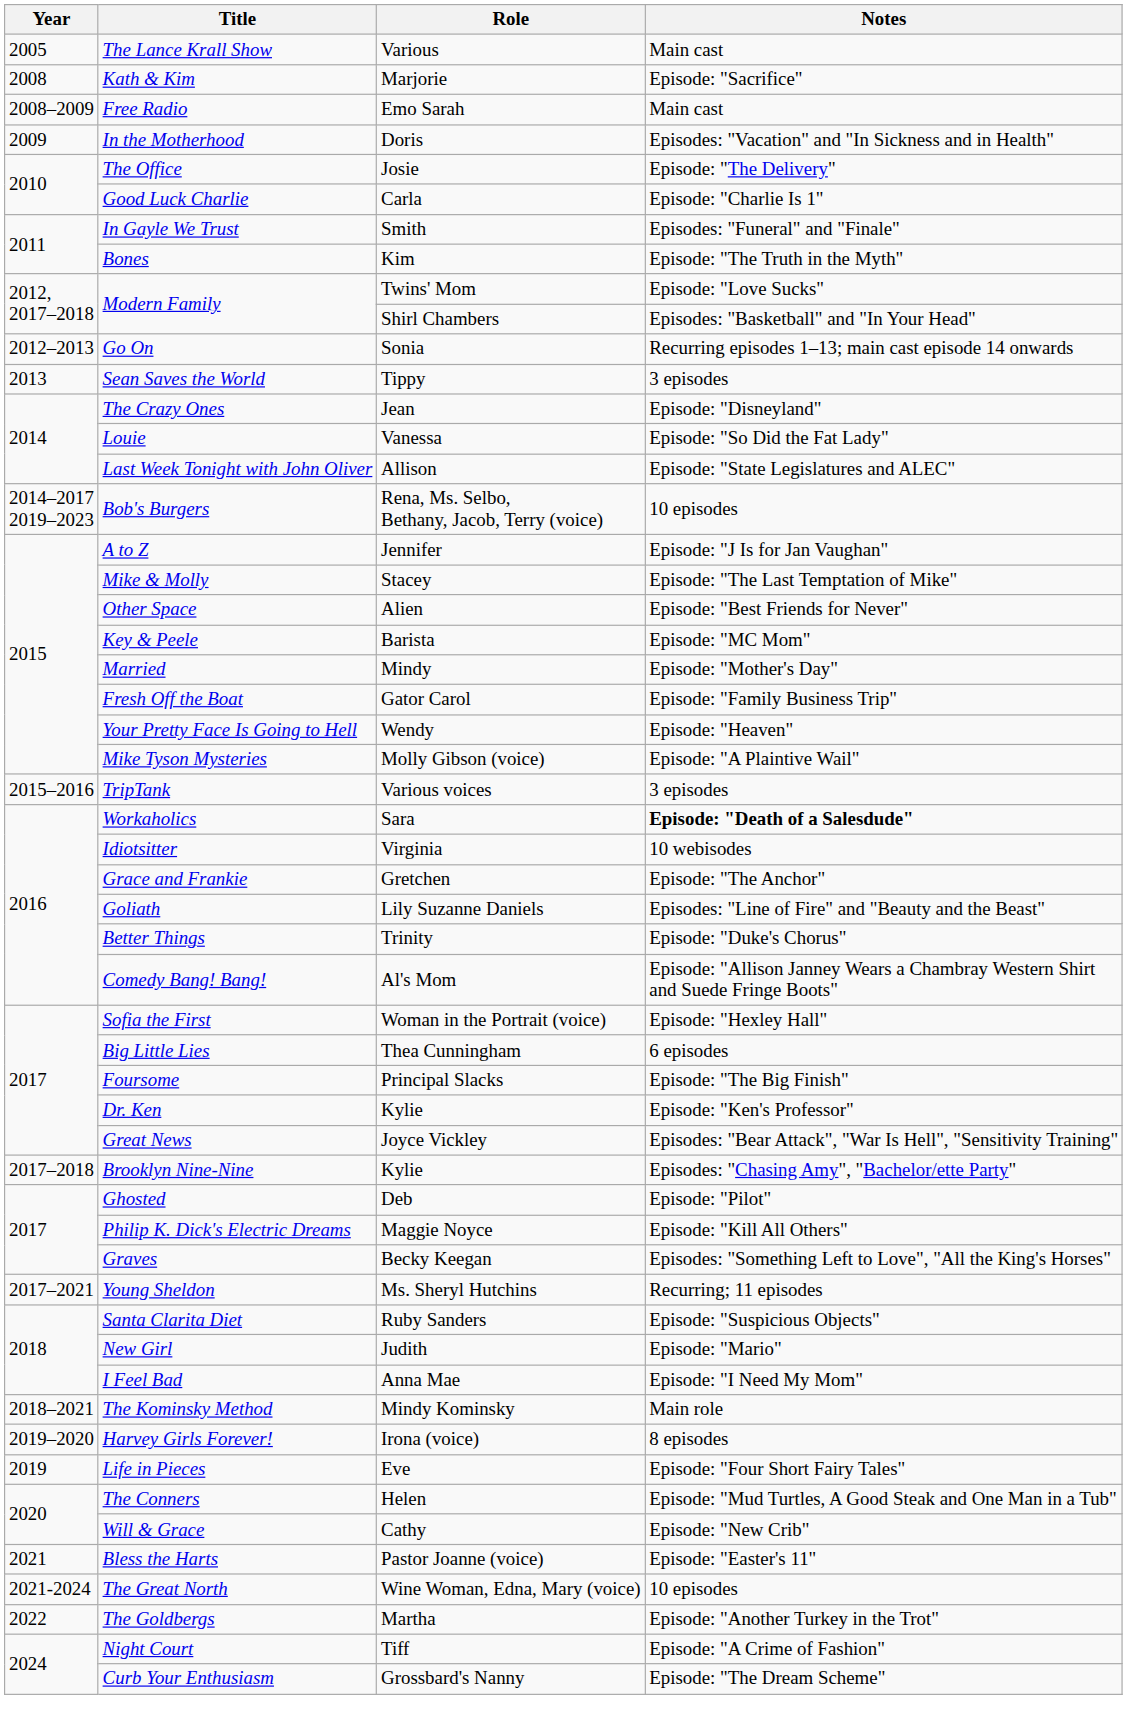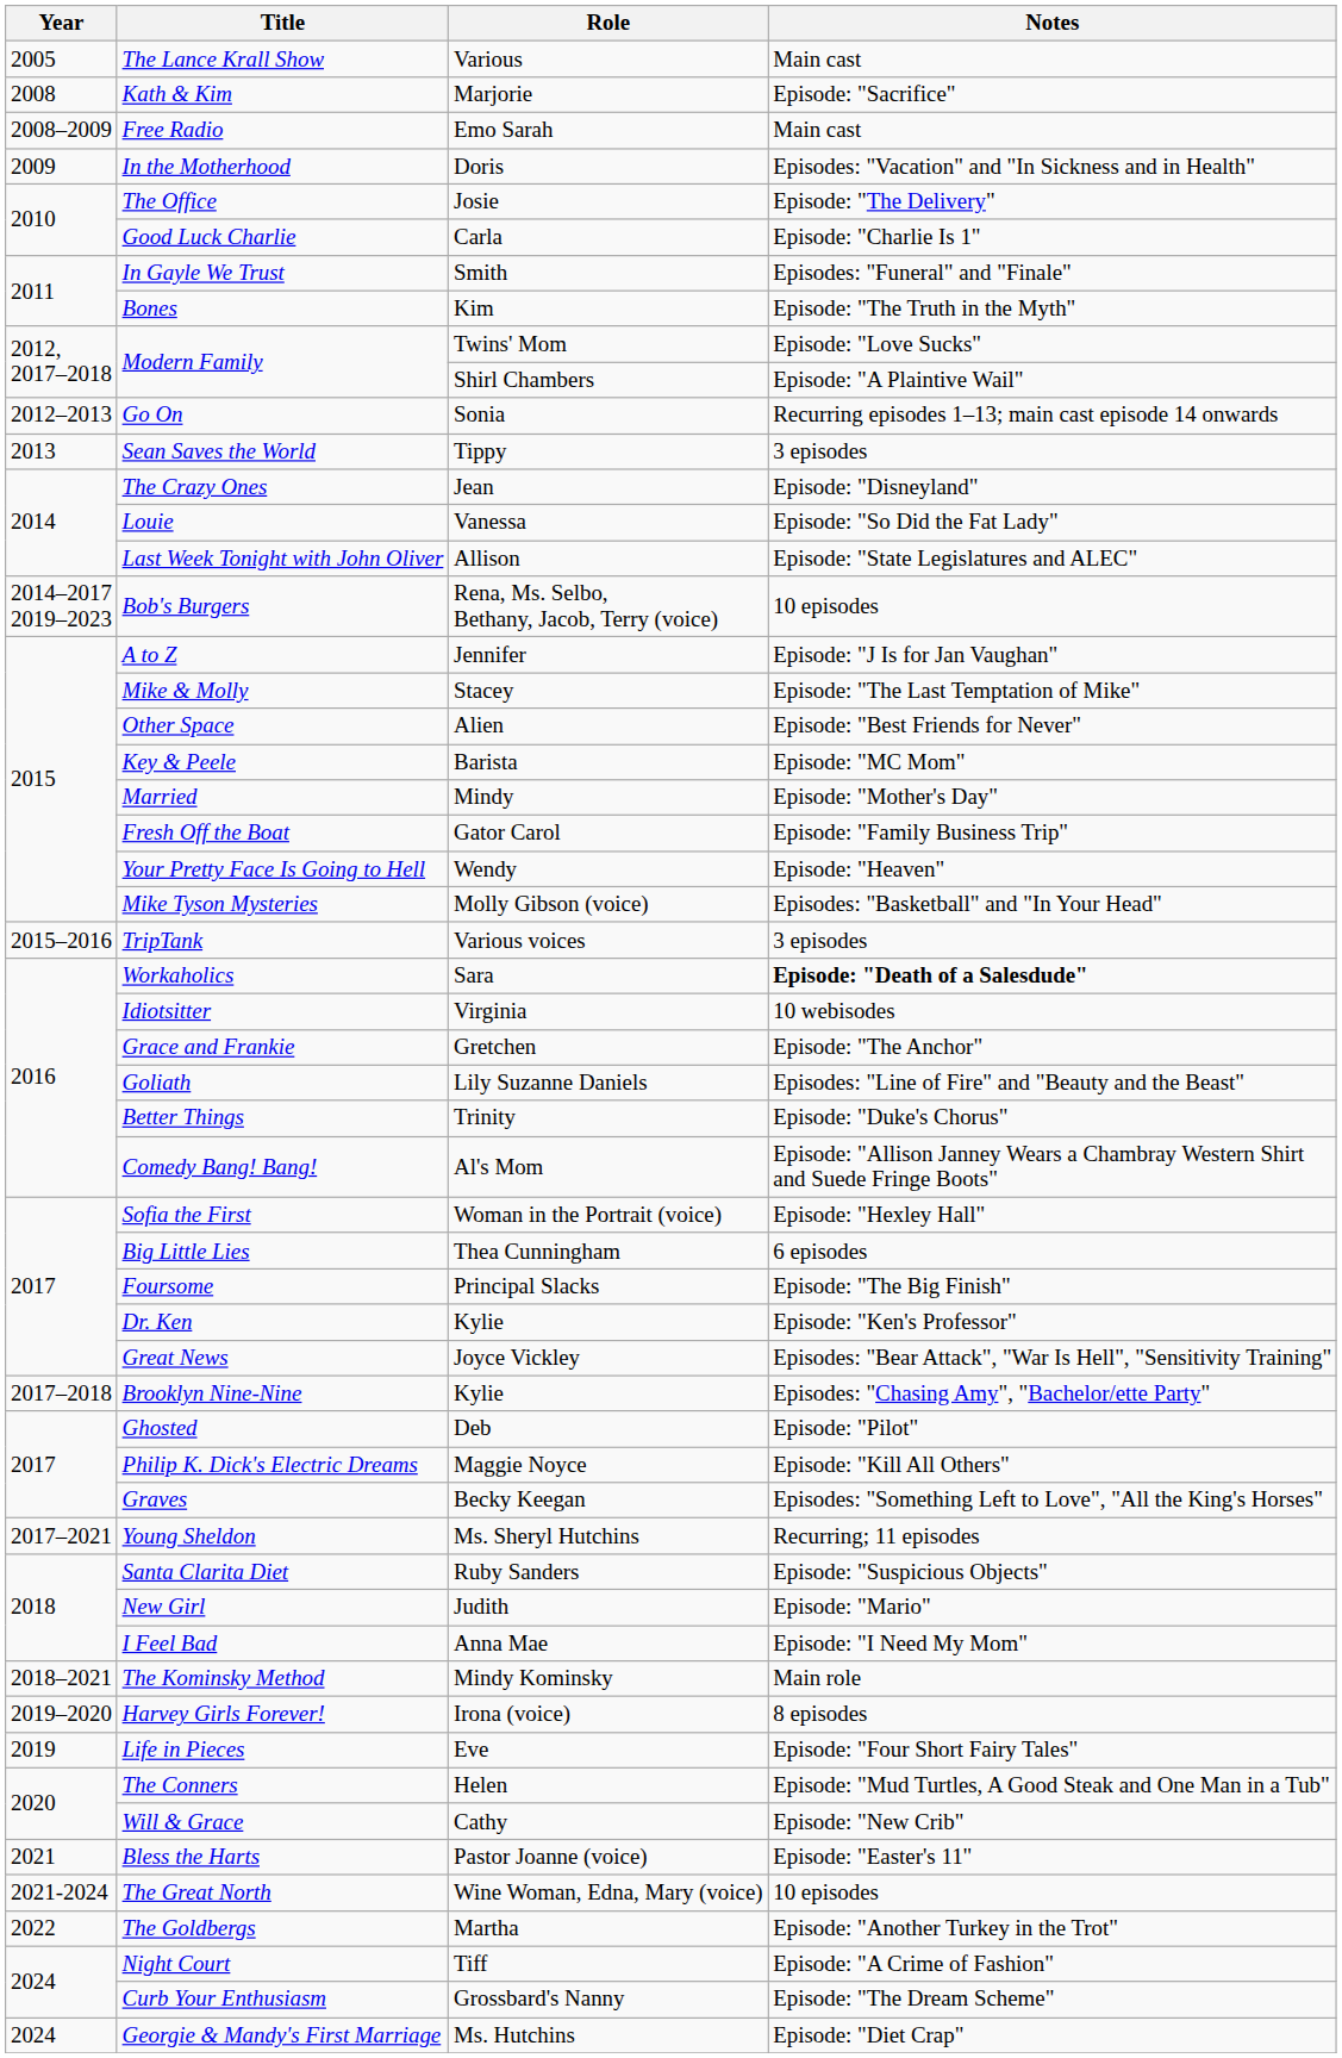 <table class="wikitable">
 <tr>
 <th>Year</th>
 <th>Title</th>
 <th>Role</th>
 <th>Notes</th>
 </tr>
 <tr>
 <td>2005</td>
 <td><em><a href='#'>The Lance Krall Show</a></em></td>
 <td>Various</td>
 <td>Main cast</td>
 </tr>
 <tr>
 <td>2008</td>
 <td><em><a href='#'>Kath & Kim</a></em></td>
 <td>Marjorie</td>
 <td>Episode: "Sacrifice"</td>
 </tr>
 <tr>
 <td>2008–2009</td>
 <td><em><a href='#'>Free Radio</a></em></td>
 <td>Emo Sarah</td>
 <td>Main cast</td>
 </tr>
 <tr>
 <td>2009</td>
 <td><em><a href='#'>In the Motherhood</a></em></td>
 <td>Doris</td>
 <td>Episodes: "Vacation" and "In Sickness and in Health"</td>
 </tr>
 <tr>
 <td rowspan="2">2010</td>
 <td><em><a href='#'>The Office</a></em></td>
 <td>Josie</td>
 <td>Episode: "<a href='#'>The Delivery</a>"</td>
 </tr>
 <tr>
 <td><em><a href='#'>Good Luck Charlie</a></em></td>
 <td>Carla</td>
 <td>Episode: "Charlie Is 1"</td>
 </tr>
 <tr>
 <td rowspan="2">2011</td>
 <td><em><a href='#'>In Gayle We Trust</a></em></td>
 <td>Smith</td>
 <td>Episodes: "Funeral" and "Finale"</td>
 </tr>
 <tr>
 <td><em><a href='#'>Bones</a></em></td>
 <td>Kim</td>
 <td>Episode: "The Truth in the Myth"</td>
 </tr>
 <tr>
 <td rowspan="2">2012,<br>2017–2018</td>
 <td rowspan="2"><em><a href='#'>Modern Family</a></em></td>
 <td>Twins' Mom</td>
 <td>Episode: "Love Sucks"</td>
 </tr>
 <tr>
 <td>Shirl Chambers</td>
-<td>Episodes: "Basketball" and "In Your Head"</td>
+<td>Episode: "A Plaintive Wail"</td>
 </tr>
 <tr>
 <td>2012–2013</td>
 <td><em><a href='#'>Go On</a></em></td>
 <td>Sonia</td>
 <td>Recurring episodes 1–13; main cast episode 14 onwards</td>
 </tr>
 <tr>
 <td>2013</td>
 <td><em><a href='#'>Sean Saves the World</a></em></td>
 <td>Tippy</td>
 <td>3 episodes</td>
 </tr>
 <tr>
 <td rowspan="3">2014</td>
 <td><em><a href='#'>The Crazy Ones</a></em></td>
 <td>Jean</td>
 <td>Episode: "Disneyland"</td>
 </tr>
 <tr>
 <td><em><a href='#'>Louie</a></em></td>
 <td>Vanessa</td>
 <td>Episode: "So Did the Fat Lady"</td>
 </tr>
 <tr>
 <td><em><a href='#'>Last Week Tonight with John Oliver</a></em></td>
 <td>Allison</td>
 <td>Episode: "State Legislatures and ALEC"</td>
 </tr>
 <tr>
 <td>2014–2017<br>2019–2023</td>
 <td><em><a href='#'>Bob's Burgers</a></em></td>
 <td>Rena, Ms. Selbo,<br>Bethany, Jacob, Terry (voice)</td>
 <td>10 episodes</td>
 </tr>
 <tr>
 <td rowspan="8">2015</td>
 <td><em><a href='#'>A to Z</a></em></td>
 <td>Jennifer</td>
 <td>Episode: "J Is for Jan Vaughan"</td>
 </tr>
 <tr>
 <td><em><a href='#'>Mike & Molly</a></em></td>
 <td>Stacey</td>
 <td>Episode: "The Last Temptation of Mike"</td>
 </tr>
 <tr>
 <td><em><a href='#'>Other Space</a></em></td>
 <td>Alien</td>
 <td>Episode: "Best Friends for Never"</td>
 </tr>
 <tr>
 <td><em><a href='#'>Key & Peele</a></em></td>
 <td>Barista</td>
 <td>Episode: "MC Mom"</td>
 </tr>
 <tr>
 <td><em><a href='#'>Married</a></em></td>
 <td>Mindy</td>
 <td>Episode: "Mother's Day"</td>
 </tr>
 <tr>
 <td><em><a href='#'>Fresh Off the Boat</a></em></td>
 <td>Gator Carol</td>
 <td>Episode: "Family Business Trip"</td>
 </tr>
 <tr>
 <td><em><a href='#'>Your Pretty Face Is Going to Hell</a></em></td>
 <td>Wendy</td>
 <td>Episode: "Heaven"</td>
 </tr>
 <tr>
 <td><em><a href='#'>Mike Tyson Mysteries</a></em></td>
 <td>Molly Gibson (voice)</td>
-<td>Episode: "A Plaintive Wail"</td>
+<td>Episodes: "Basketball" and "In Your Head"</td>
 </tr>
 <tr>
 <td>2015–2016</td>
 <td><em><a href='#'>TripTank</a></em></td>
 <td>Various voices</td>
 <td>3 episodes</td>
 </tr>
 <tr>
 <td rowspan="6">2016</td>
 <td><em><a href='#'>Workaholics</a></em></td>
 <td>Sara</td>
 <td><strong>Episode: "Death of a Salesdude"</strong></td>
 </tr>
 <tr>
 <td><em><a href='#'>Idiotsitter</a></em></td>
 <td>Virginia</td>
 <td>10 webisodes</td>
 </tr>
 <tr>
 <td><em><a href='#'>Grace and Frankie</a></em></td>
 <td>Gretchen</td>
 <td>Episode: "The Anchor"</td>
 </tr>
 <tr>
 <td><em><a href='#'>Goliath</a></em></td>
 <td>Lily Suzanne Daniels</td>
 <td>Episodes: "Line of Fire" and "Beauty and the Beast"</td>
 </tr>
 <tr>
 <td><em><a href='#'>Better Things</a></em></td>
 <td>Trinity</td>
 <td>Episode: "Duke's Chorus"</td>
 </tr>
 <tr>
 <td><em><a href='#'>Comedy Bang! Bang!</a></em></td>
 <td>Al's Mom</td>
 <td>Episode: "Allison Janney Wears a Chambray Western Shirt<br> and Suede Fringe Boots"</td>
 </tr>
 <tr>
 <td rowspan="5">2017</td>
 <td><em><a href='#'>Sofia the First</a></em></td>
 <td>Woman in the Portrait (voice)</td>
 <td>Episode: "Hexley Hall"</td>
 </tr>
 <tr>
 <td><em><a href='#'>Big Little Lies</a></em></td>
 <td>Thea Cunningham</td>
 <td>6 episodes</td>
 </tr>
 <tr>
 <td><em><a href='#'>Foursome</a></em></td>
 <td>Principal Slacks</td>
 <td>Episode: "The Big Finish"</td>
 </tr>
 <tr>
 <td><em><a href='#'>Dr. Ken</a></em></td>
 <td>Kylie</td>
 <td>Episode: "Ken's Professor"</td>
 </tr>
 <tr>
 <td><em><a href='#'>Great News</a></em></td>
 <td>Joyce Vickley</td>
 <td>Episodes: "Bear Attack", "War Is Hell", "Sensitivity Training"</td>
 </tr>
 <tr>
 <td>2017–2018</td>
 <td><em><a href='#'>Brooklyn Nine-Nine</a></em></td>
 <td>Kylie</td>
 <td>Episodes: "<a href='#'>Chasing Amy</a>", "<a href='#'>Bachelor/ette Party</a>"</td>
 </tr>
 <tr>
 <td rowspan="3">2017</td>
 <td><em><a href='#'>Ghosted</a></em></td>
 <td>Deb</td>
 <td>Episode: "Pilot"</td>
 </tr>
 <tr>
 <td><em><a href='#'>Philip K. Dick's Electric Dreams</a></em></td>
 <td>Maggie Noyce</td>
 <td>Episode: "Kill All Others"</td>
 </tr>
 <tr>
 <td><em><a href='#'>Graves</a></em></td>
 <td>Becky Keegan</td>
 <td>Episodes: "Something Left to Love", "All the King's Horses"</td>
 </tr>
 <tr>
 <td>2017–2021</td>
 <td><em><a href='#'>Young Sheldon</a></em></td>
 <td>Ms. Sheryl Hutchins</td>
 <td>Recurring; 11 episodes</td>
 </tr>
 <tr>
 <td rowspan="3">2018</td>
 <td><em><a href='#'>Santa Clarita Diet</a></em></td>
 <td>Ruby Sanders</td>
 <td>Episode: "Suspicious Objects"</td>
 </tr>
 <tr>
 <td><em><a href='#'>New Girl</a></em></td>
 <td>Judith</td>
 <td>Episode: "Mario"</td>
 </tr>
 <tr>
 <td><em><a href='#'>I Feel Bad</a></em></td>
 <td>Anna Mae</td>
 <td>Episode: "I Need My Mom"</td>
 </tr>
 <tr>
 <td>2018–2021</td>
 <td><em><a href='#'>The Kominsky Method</a></em></td>
 <td>Mindy Kominsky</td>
 <td>Main role</td>
 </tr>
 <tr>
 <td>2019–2020</td>
 <td><em><a href='#'>Harvey Girls Forever!</a></em></td>
 <td>Irona (voice)</td>
 <td>8 episodes</td>
 </tr>
 <tr>
 <td>2019</td>
 <td><em><a href='#'>Life in Pieces</a></em></td>
 <td>Eve</td>
 <td>Episode: "Four Short Fairy Tales"</td>
 </tr>
 <tr>
 <td rowspan="2">2020</td>
 <td><em><a href='#'>The Conners</a></em></td>
 <td>Helen</td>
 <td>Episode: "Mud Turtles, A Good Steak and One Man in a Tub"</td>
 </tr>
 <tr>
 <td><em><a href='#'>Will & Grace</a></em></td>
 <td>Cathy</td>
 <td>Episode: "New Crib"</td>
 </tr>
 <tr>
 <td>2021</td>
 <td><em><a href='#'>Bless the Harts</a></em></td>
 <td>Pastor Joanne (voice)</td>
 <td>Episode: "Easter's 11"</td>
 </tr>
 <tr>
 <td>2021-2024</td>
 <td><em><a href='#'>The Great North</a></em></td>
 <td>Wine Woman, Edna, Mary (voice)</td>
 <td>10 episodes</td>
 </tr>
 <tr>
 <td>2022</td>
 <td><em><a href='#'>The Goldbergs</a></em></td>
 <td>Martha</td>
 <td>Episode: "Another Turkey in the Trot"</td>
 </tr>
 <tr>
 <td rowspan="2">2024</td>
 <td><em><a href='#'>Night Court</a></em></td>
 <td>Tiff</td>
 <td>Episode: "A Crime of Fashion"</td>
 </tr>
 <tr>
 <td><em><a href='#'>Curb Your Enthusiasm</a></em></td>
 <td>Grossbard's Nanny</td>
 <td>Episode: "The Dream Scheme"</td>
 </tr>
+<tr>
+<td>2024</td>
+<td><em><a href='#'>Georgie & Mandy's First Marriage</a></em></td>
+<td>Ms. Hutchins</td>
+<td>Episode: "Diet Crap"</td>
+</tr>
 </table>
